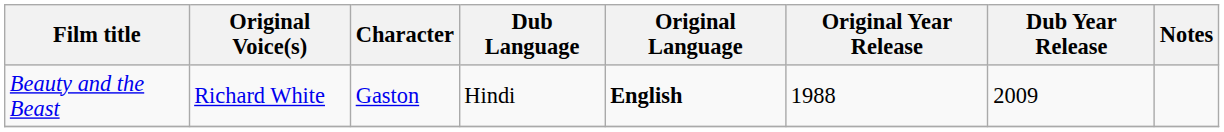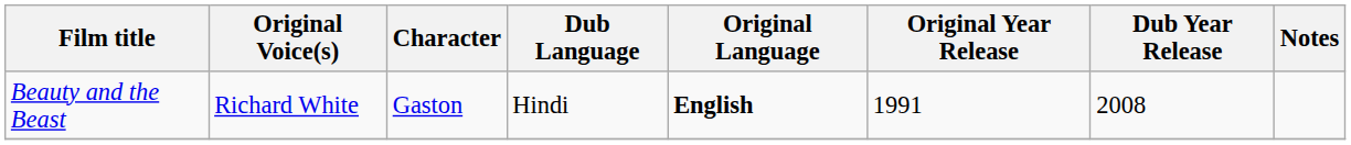 <table class="wikitable">
 <tr>
 <th>Film title</th>
 <th>Original Voice(s)</th>
 <th>Character</th>
 <th>Dub Language</th>
 <th>Original Language</th>
 <th>Original Year Release</th>
 <th>Dub Year Release</th>
 <th>Notes</th>
 </tr>
 <tr>
 <td><em><a href='#'>Beauty and the Beast</a></em></td>
 <td><a href='#'>Richard White</a></td>
 <td><a href='#'>Gaston</a></td>
 <td>Hindi</td>
 <td><strong>English</strong></td>
-<td>1988</td>
-<td>2009</td>
+<td>1991</td>
+<td>2008</td>
 <td></td>
 </tr>
 <tr>
 </tr>
 </table>
